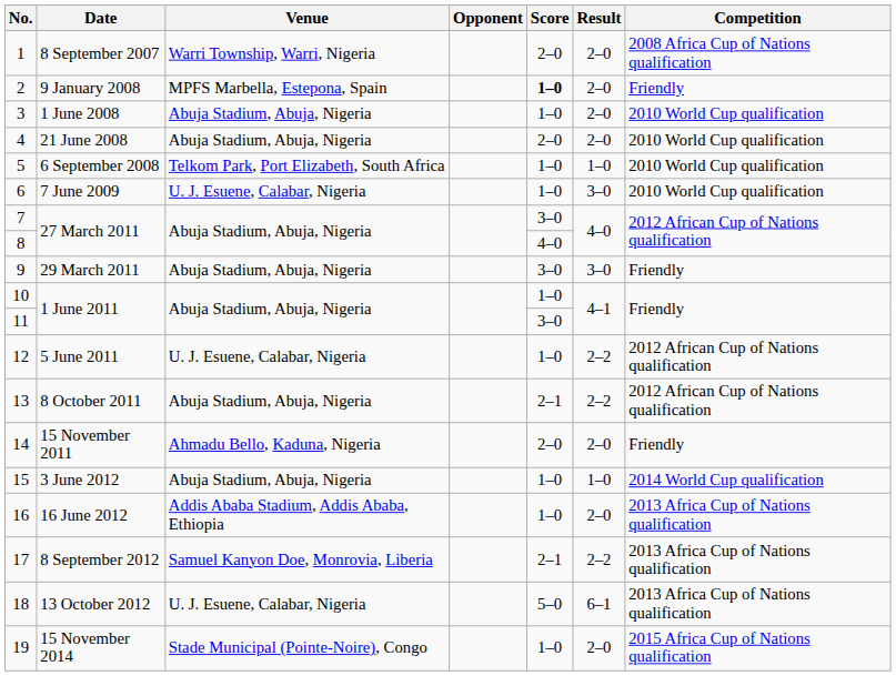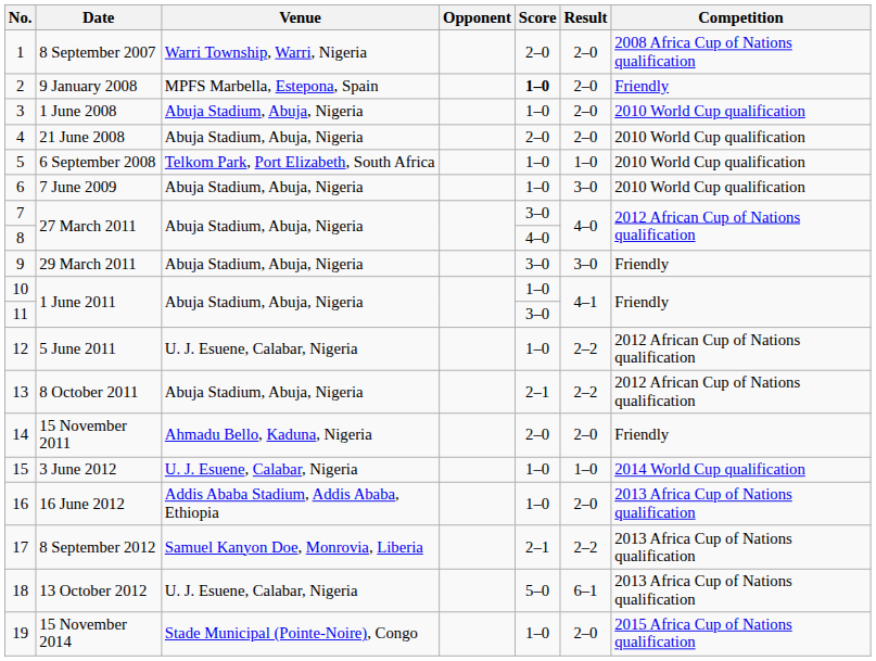 <table class="wikitable sortable">
 <tr>
 <th scope="col">No.</th>
 <th scope="col">Date</th>
 <th scope="col">Venue</th>
 <th scope="col">Opponent</th>
 <th scope="col">Score</th>
 <th scope="col">Result</th>
 <th scope="col">Competition</th>
 </tr>
 <tr>
 <td align="center">1</td>
 <td>8 September 2007</td>
 <td><a href='#'>Warri Township</a>, <a href='#'>Warri</a>, Nigeria</td>
 <td></td>
 <td align="center">2–0</td>
 <td align="center">2–0</td>
 <td><a href='#'>2008 Africa Cup of Nations qualification</a></td>
 </tr>
 <tr>
 <td align="center">2</td>
 <td>9 January 2008</td>
 <td>MPFS Marbella, <a href='#'>Estepona</a>, Spain</td>
 <td></td>
 <td align="center"><strong>1–0</strong></td>
 <td align="center">2–0</td>
 <td><a href='#'>Friendly</a></td>
 </tr>
 <tr>
 <td align="center">3</td>
 <td>1 June 2008</td>
 <td><a href='#'>Abuja Stadium</a>, <a href='#'>Abuja</a>, Nigeria</td>
 <td></td>
 <td align="center">1–0</td>
 <td align="center">2–0</td>
 <td><a href='#'>2010 World Cup qualification</a></td>
 </tr>
 <tr>
 <td align="center">4</td>
 <td>21 June 2008</td>
 <td>Abuja Stadium, Abuja, Nigeria</td>
 <td></td>
 <td align="center">2–0</td>
 <td align="center">2–0</td>
 <td>2010 World Cup qualification</td>
 </tr>
 <tr>
 <td align="center">5</td>
 <td>6 September 2008</td>
 <td><a href='#'>Telkom Park</a>, <a href='#'>Port Elizabeth</a>, South Africa</td>
 <td></td>
 <td align="center">1–0</td>
 <td align="center">1–0</td>
 <td>2010 World Cup qualification</td>
 </tr>
 <tr>
 <td align="center">6</td>
 <td>7 June 2009</td>
-<td><a href='#'>U. J. Esuene</a>, <a href='#'>Calabar</a>, Nigeria</td>
+<td>Abuja Stadium, Abuja, Nigeria</td>
 <td></td>
 <td align="center">1–0</td>
 <td align="center">3–0</td>
 <td>2010 World Cup qualification</td>
 </tr>
 <tr>
 <td align="center">7</td>
 <td rowspan="2">27 March 2011</td>
 <td rowspan="2">Abuja Stadium, Abuja, Nigeria</td>
 <td rowspan="2"></td>
 <td align="center">3–0</td>
 <td rowspan="2" style="text-align:center">4–0</td>
 <td rowspan="2"><a href='#'>2012 African Cup of Nations qualification</a></td>
 </tr>
 <tr>
 <td align="center">8</td>
 <td align="center">4–0</td>
 </tr>
 <tr>
 <td align="center">9</td>
 <td>29 March 2011</td>
 <td>Abuja Stadium, Abuja, Nigeria</td>
 <td></td>
 <td align="center">3–0</td>
 <td align="center">3–0</td>
 <td>Friendly</td>
 </tr>
 <tr>
 <td align="center">10</td>
 <td rowspan="2">1 June 2011</td>
 <td rowspan="2">Abuja Stadium, Abuja, Nigeria</td>
 <td rowspan="2"></td>
 <td align="center">1–0</td>
 <td rowspan="2" style="text-align:center">4–1</td>
 <td rowspan="2">Friendly</td>
 </tr>
 <tr>
 <td align="center">11</td>
 <td align="center">3–0</td>
 </tr>
 <tr>
 <td align="center">12</td>
 <td>5 June 2011</td>
 <td>U. J. Esuene, Calabar, Nigeria</td>
 <td></td>
 <td align="center">1–0</td>
 <td align="center">2–2</td>
 <td>2012 African Cup of Nations qualification</td>
 </tr>
 <tr>
 <td align="center">13</td>
 <td>8 October 2011</td>
 <td>Abuja Stadium, Abuja, Nigeria</td>
 <td></td>
 <td align="center">2–1</td>
 <td align="center">2–2</td>
 <td>2012 African Cup of Nations qualification</td>
 </tr>
 <tr>
 <td align="center">14</td>
 <td>15 November 2011</td>
 <td><a href='#'>Ahmadu Bello</a>, <a href='#'>Kaduna</a>, Nigeria</td>
 <td></td>
 <td align="center">2–0</td>
 <td align="center">2–0</td>
 <td>Friendly</td>
 </tr>
 <tr>
 <td align="center">15</td>
 <td>3 June 2012</td>
-<td>Abuja Stadium, Abuja, Nigeria</td>
+<td><a href='#'>U. J. Esuene</a>, <a href='#'>Calabar</a>, Nigeria</td>
 <td></td>
 <td align="center">1–0</td>
 <td align="center">1–0</td>
 <td><a href='#'>2014 World Cup qualification</a></td>
 </tr>
 <tr>
 <td align="center">16</td>
 <td>16 June 2012</td>
 <td><a href='#'>Addis Ababa Stadium</a>, <a href='#'>Addis Ababa</a>, Ethiopia</td>
 <td></td>
 <td align="center">1–0</td>
 <td align="center">2–0</td>
 <td><a href='#'>2013 Africa Cup of Nations qualification</a></td>
 </tr>
 <tr>
 <td align="center">17</td>
 <td>8 September 2012</td>
 <td><a href='#'>Samuel Kanyon Doe</a>, <a href='#'>Monrovia</a>, <a href='#'>Liberia</a></td>
 <td></td>
 <td align="center">2–1</td>
 <td align="center">2–2</td>
 <td>2013 Africa Cup of Nations qualification</td>
 </tr>
 <tr>
 <td align="center">18</td>
 <td>13 October 2012</td>
 <td>U. J. Esuene, Calabar, Nigeria</td>
 <td></td>
 <td align="center">5–0</td>
 <td align="center">6–1</td>
 <td>2013 Africa Cup of Nations qualification</td>
 </tr>
 <tr>
 <td align="center">19</td>
 <td>15 November 2014</td>
 <td><a href='#'>Stade Municipal (Pointe-Noire)</a>, Congo</td>
 <td></td>
 <td align="center">1–0</td>
 <td align="center">2–0</td>
 <td><a href='#'>2015 Africa Cup of Nations qualification</a></td>
 </tr>
 </table>
